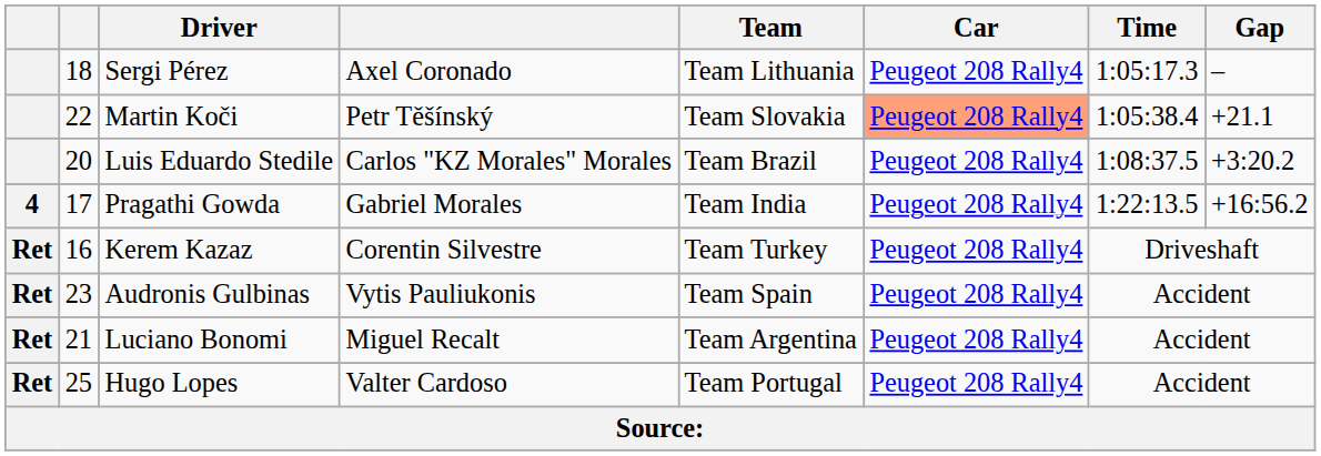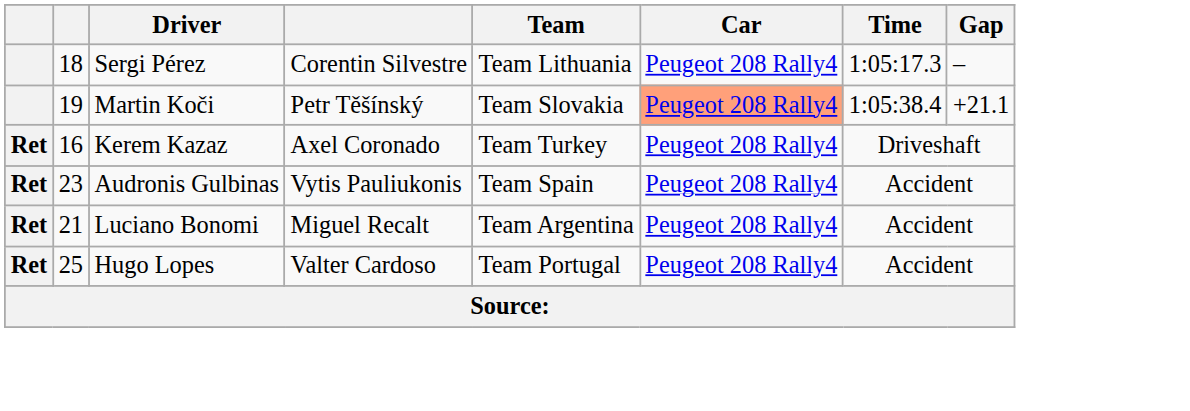 <table class="wikitable" style="font-size:85%;">
 <tr>
 <th scope="col"></th>
 <th scope="col"></th>
 <th scope="col">Driver</th>
 <th scope="col"></th>
 <th scope="col">Team</th>
 <th scope="col">Car</th>
 <th scope="col">Time</th>
 <th scope="col">Gap</th>
 </tr>
 <tr>
 <th></th>
 <td align="center">18</td>
 <td> Sergi Pérez</td>
-<td> Axel Coronado</td>
+<td> Corentin Silvestre</td>
 <td> Team Lithuania</td>
 <td><a href='#'>Peugeot 208 Rally4</a></td>
 <td align="center">1:05:17.3</td>
 <td>–</td>
 </tr>
 <tr>
 <th></th>
-<td align="center">22</td>
+<td align="center">19</td>
 <td> Martin Koči</td>
 <td> Petr Těšínský</td>
 <td> Team Slovakia</td>
 <td style="background: lightsalmon;"><a href='#'>Peugeot 208 Rally4</a></td>
 <td align="center">1:05:38.4</td>
 <td>+21.1</td>
 </tr>
 <tr>
-<th></th>
-<td align="center">20</td>
-<td> Luis Eduardo Stedile</td>
-<td> Carlos "KZ Morales" Morales</td>
-<td> Team Brazil</td>
-<td><a href='#'>Peugeot 208 Rally4</a></td>
-<td align="center">1:08:37.5</td>
-<td>+3:20.2</td>
-</tr>
-<tr>
-<th>4</th>
-<td align="center">17</td>
-<td> Pragathi Gowda</td>
-<td> Gabriel Morales</td>
-<td> Team India</td>
-<td><a href='#'>Peugeot 208 Rally4</a></td>
-<td align="center">1:22:13.5</td>
-<td>+16:56.2</td>
-</tr>
-<tr>
 <th>Ret</th>
 <td align="center">16</td>
 <td> Kerem Kazaz</td>
-<td> Corentin Silvestre</td>
+<td> Axel Coronado</td>
 <td> Team Turkey</td>
 <td><a href='#'>Peugeot 208 Rally4</a></td>
 <td colspan="2" align="center">Driveshaft</td>
 </tr>
 <tr>
 <th>Ret</th>
 <td align="center">23</td>
 <td> Audronis Gulbinas</td>
 <td> Vytis Pauliukonis</td>
 <td> Team Spain</td>
 <td><a href='#'>Peugeot 208 Rally4</a></td>
 <td colspan="2" align="center">Accident</td>
 </tr>
 <tr>
 <th>Ret</th>
 <td align="center">21</td>
 <td> Luciano Bonomi</td>
 <td> Miguel Recalt</td>
 <td> Team Argentina</td>
 <td><a href='#'>Peugeot 208 Rally4</a></td>
 <td colspan="2" align="center">Accident</td>
 </tr>
 <tr>
 <th>Ret</th>
 <td align="center">25</td>
 <td> Hugo Lopes</td>
 <td> Valter Cardoso</td>
 <td> Team Portugal</td>
 <td><a href='#'>Peugeot 208 Rally4</a></td>
 <td colspan="2" align="center">Accident</td>
 </tr>
 <tr>
 <th colspan="8">Source:</th>
 </tr>
 </table>
